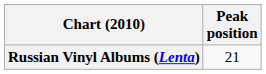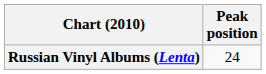 <table class="wikitable sortable plainrowheaders" style="text-align:center;">
 <tr>
 <th>Chart (2010)</th>
 <th>Peak<br>position</th>
 </tr>
 <tr>
 <th scope="row">Russian Vinyl Albums (<a href='#'><em>Lenta</em></a>)</th>
-<td>21</td>
+<td>24</td>
 </tr>
 </table>
